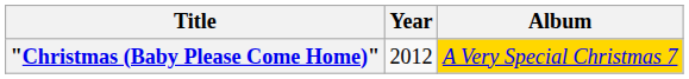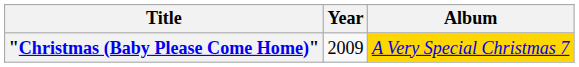 <table class="wikitable plainrowheaders" style="text-align:center;">
 <tr>
 <th scope="col">Title</th>
 <th scope="col">Year</th>
 <th scope="col">Album</th>
 </tr>
 <tr>
 <th scope="row">"<a href='#'>Christmas (Baby Please Come Home)</a>"</th>
-<td>2012</td>
+<td>2009</td>
 <td style="background: gold;"><em><a href='#'>A Very Special Christmas 7</a></em></td>
 </tr>
 </table>
